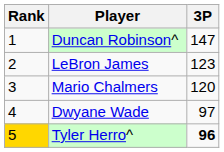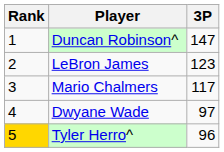 <table class="wikitable">
 <tr>
 <th scope="col">Rank</th>
 <th scope="col" width="140px">Player</th>
 <th scope="col">3P</th>
 </tr>
 <tr>
 <td>1</td>
 <td style="background-color:#CCFFCC"><a href='#'>Duncan Robinson</a>^</td>
 <td align="right">147</td>
 </tr>
 <tr>
 <td>2</td>
 <td><a href='#'>LeBron James</a></td>
 <td align="right">123</td>
 </tr>
 <tr>
 <td>3</td>
 <td><a href='#'>Mario Chalmers</a></td>
-<td align="right">120</td>
+<td align="right">117</td>
 </tr>
 <tr>
 <td>4</td>
 <td><a href='#'>Dwyane Wade</a></td>
 <td align="right">97</td>
 </tr>
 <tr>
 <td style="background: gold;">5</td>
 <td style="background-color:#CCFFCC"><a href='#'>Tyler Herro</a>^</td>
-<td align="right"><strong>96</strong></td>
+<td align="right">96</td>
 </tr>
 </table>
